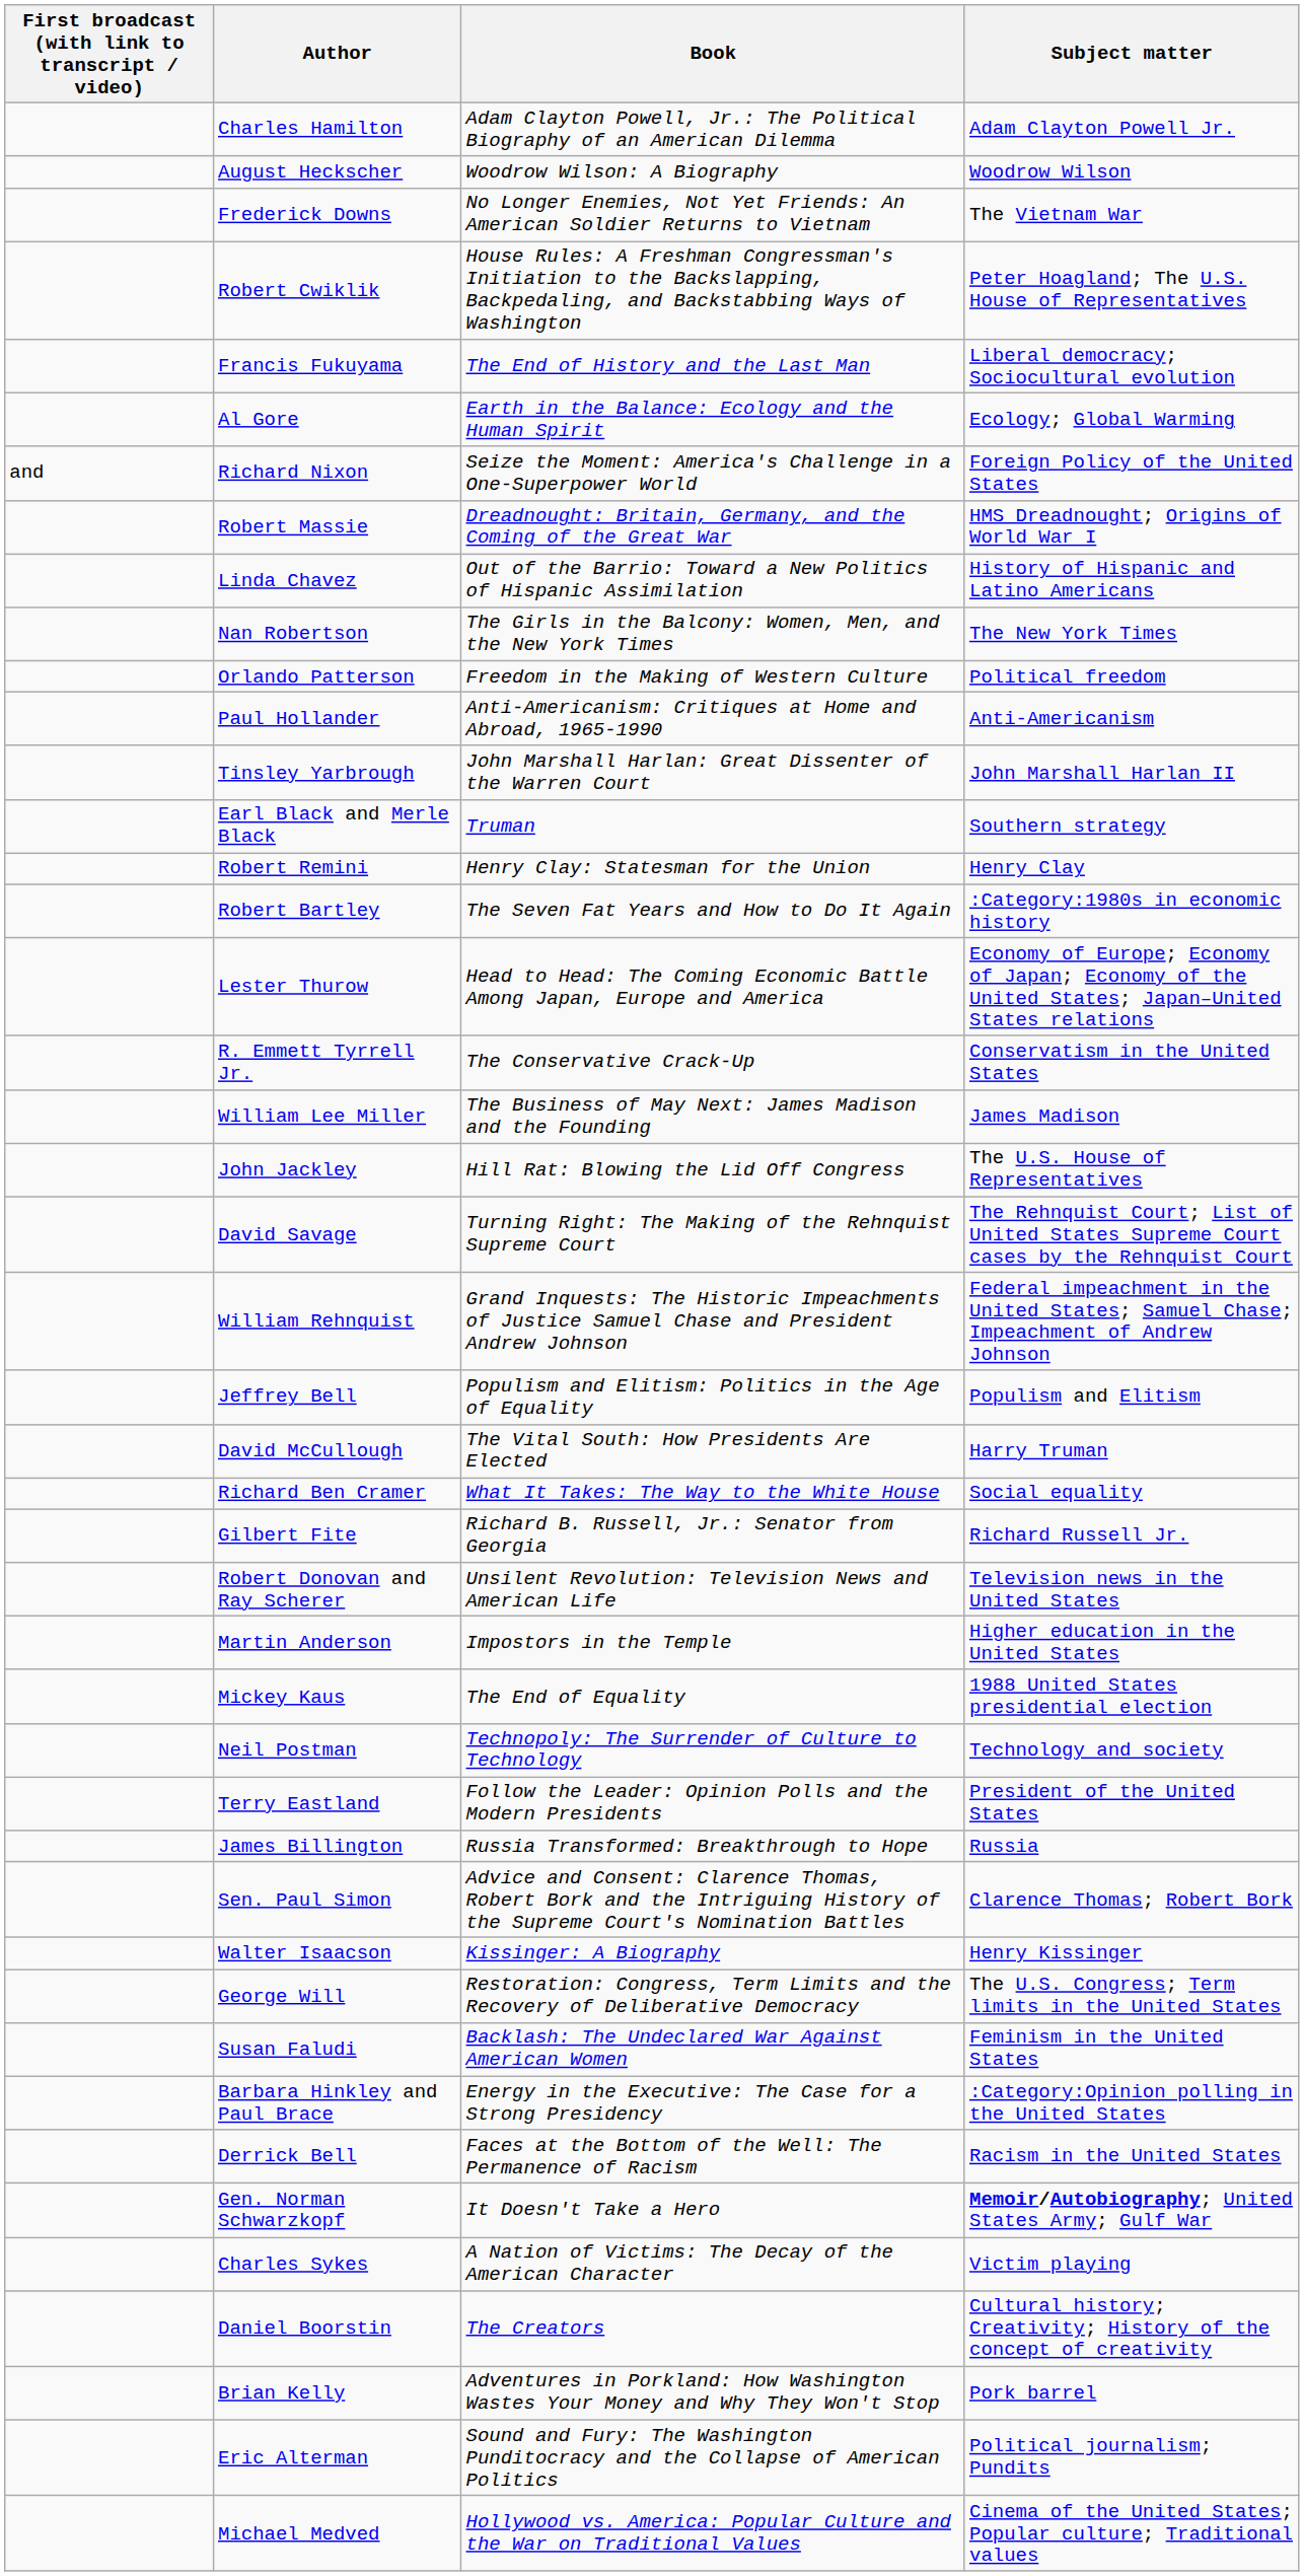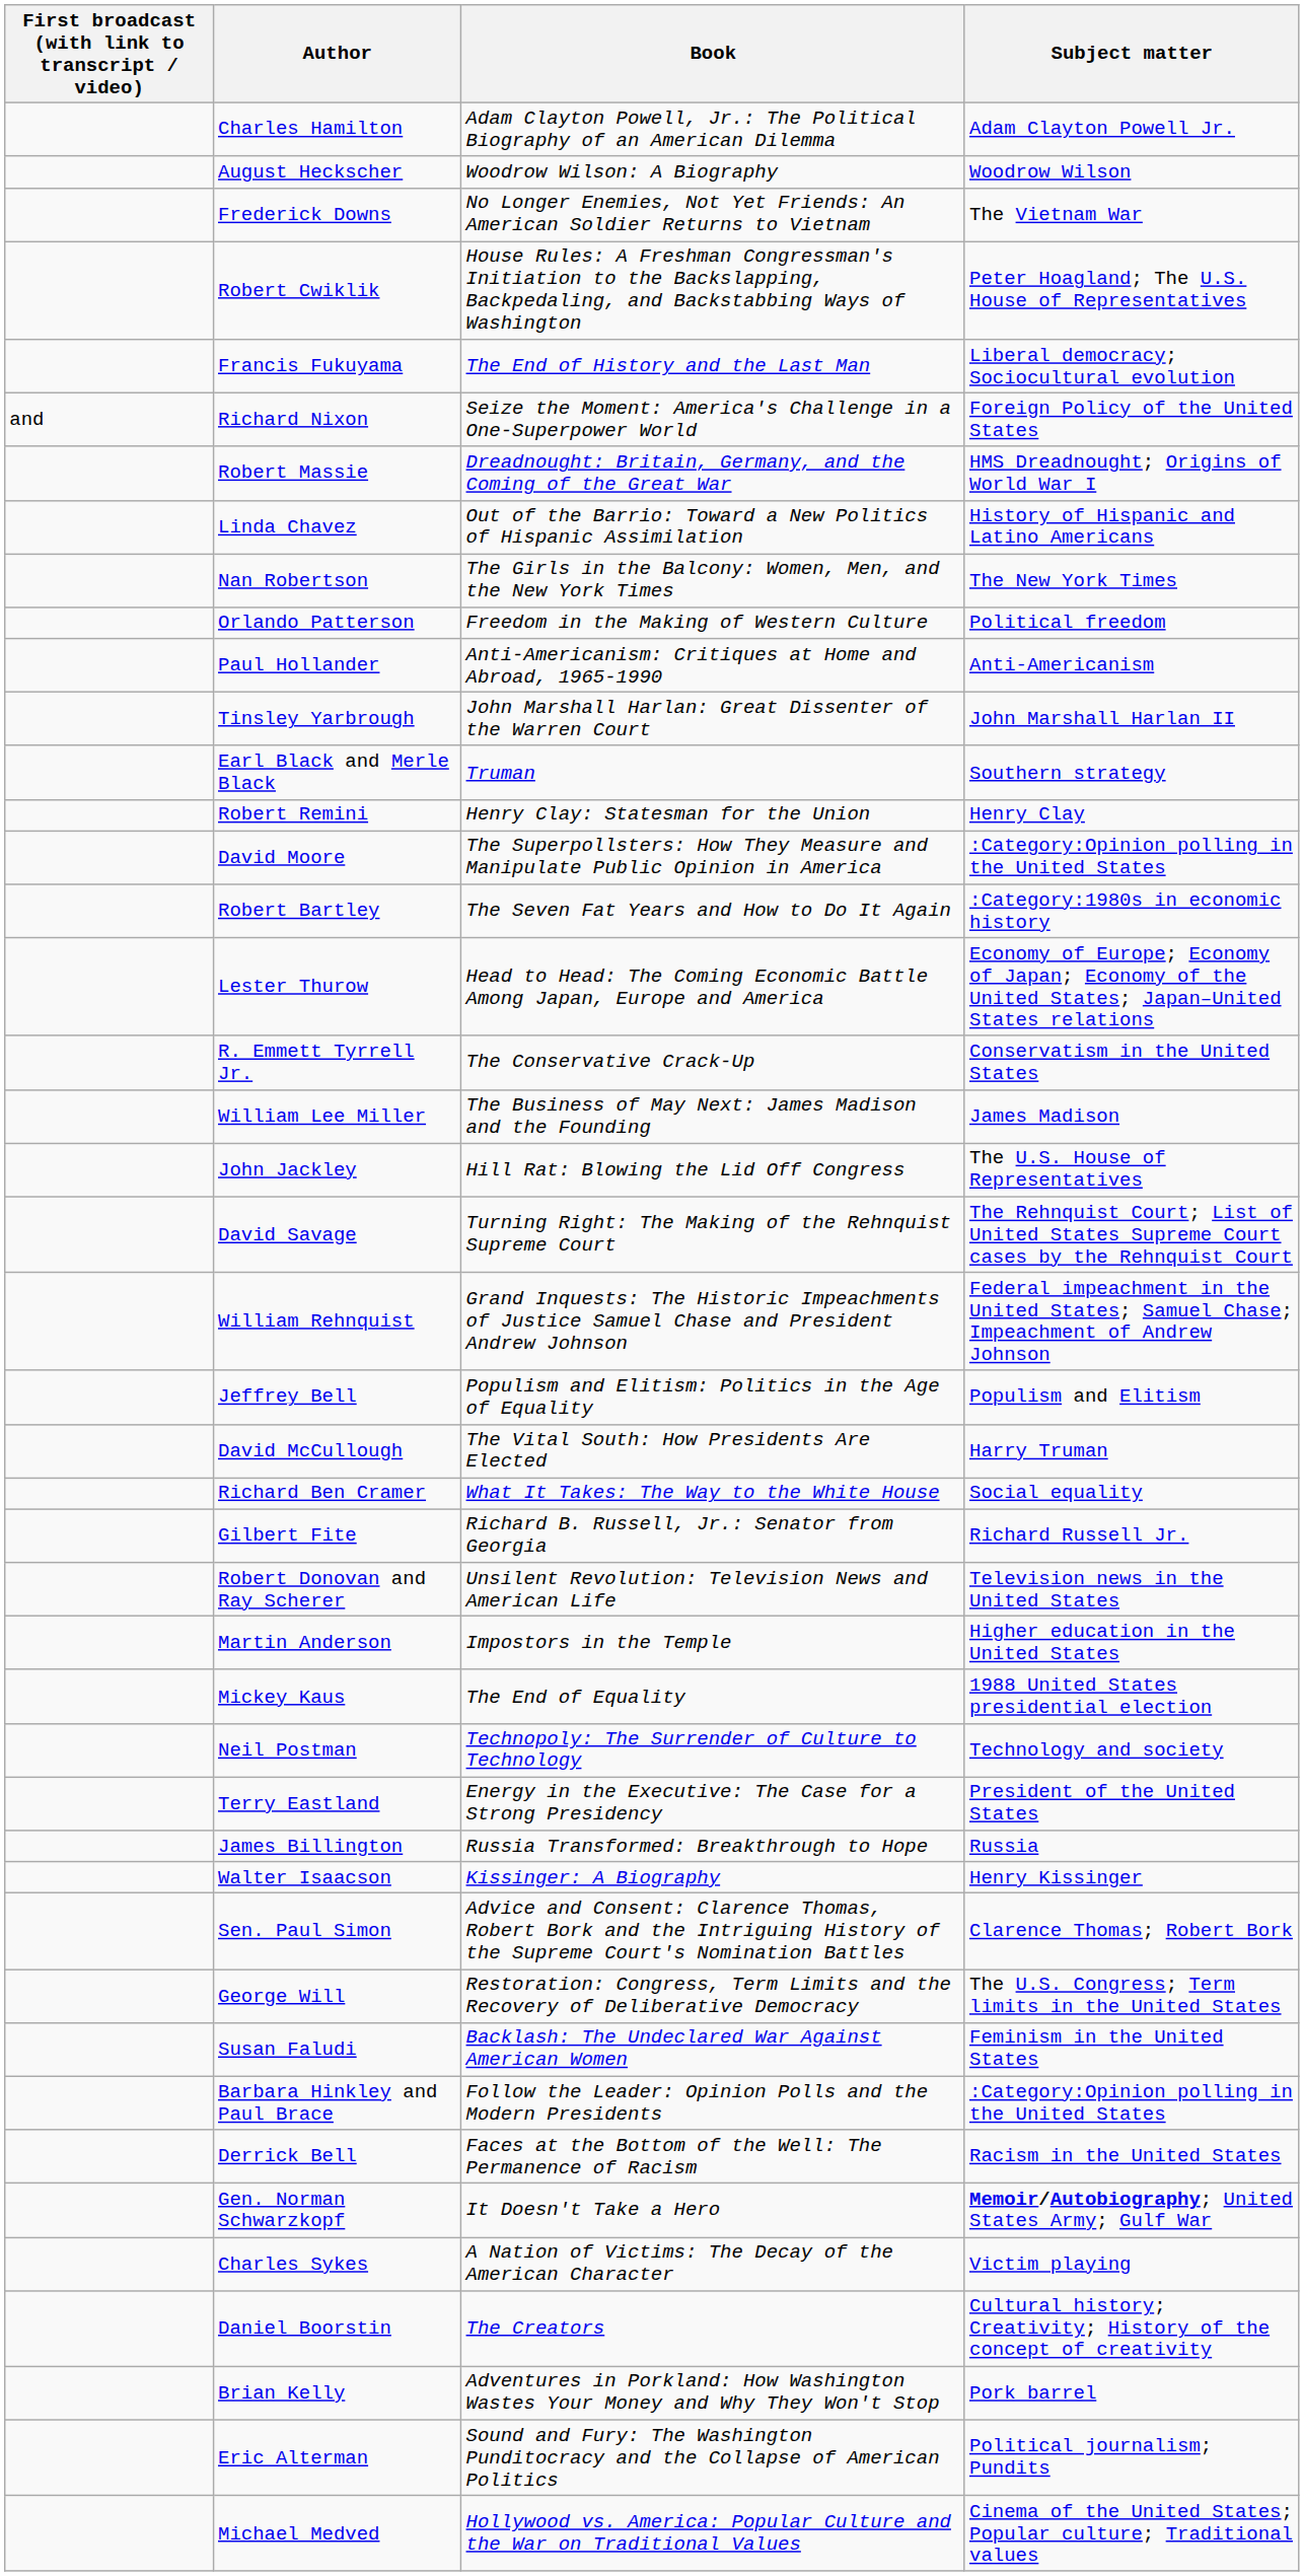 <table class="wikitable" width="99%">
 <tr>
 <th width="100">First broadcast<br>(with link to<br>transcript / video)</th>
 <th width="120">Author</th>
 <th width="250">Book</th>
 <th width="150">Subject matter</th>
 </tr>
 <tr>
 <td></td>
 <td><a href='#'>Charles Hamilton</a></td>
 <td><em>Adam Clayton Powell, Jr.: The Political Biography of an American Dilemma</em></td>
 <td><a href='#'>Adam Clayton Powell Jr.</a></td>
 </tr>
 <tr>
 <td></td>
 <td><a href='#'>August Heckscher</a></td>
 <td><em>Woodrow Wilson: A Biography</em></td>
 <td><a href='#'>Woodrow Wilson</a></td>
 </tr>
 <tr>
 <td></td>
 <td><a href='#'>Frederick Downs</a></td>
 <td><em>No Longer Enemies, Not Yet Friends: An American Soldier Returns to Vietnam</em></td>
 <td>The <a href='#'>Vietnam War</a></td>
 </tr>
 <tr>
 <td></td>
 <td><a href='#'>Robert Cwiklik</a></td>
 <td><em>House Rules: A Freshman Congressman's Initiation to the Backslapping, Backpedaling, and Backstabbing Ways of Washington</em></td>
 <td><a href='#'>Peter Hoagland</a>; The <a href='#'>U.S. House of Representatives</a></td>
 </tr>
 <tr>
 <td></td>
 <td><a href='#'>Francis Fukuyama</a></td>
 <td><em><a href='#'>The End of History and the Last Man</a></em></td>
 <td><a href='#'>Liberal democracy</a>; <a href='#'>Sociocultural evolution</a></td>
-</tr>
-<tr>
-<td></td>
-<td><a href='#'>Al Gore</a></td>
-<td><em><a href='#'>Earth in the Balance: Ecology and the Human Spirit</a></em></td>
-<td><a href='#'>Ecology</a>; <a href='#'>Global Warming</a></td>
 </tr>
 <tr>
 <td> and </td>
 <td><a href='#'>Richard Nixon</a></td>
 <td><em>Seize the Moment: America's Challenge in a One-Superpower World</em></td>
 <td><a href='#'>Foreign Policy of the United States</a></td>
 </tr>
 <tr>
 <td></td>
 <td><a href='#'>Robert Massie</a></td>
 <td><em><a href='#'>Dreadnought: Britain, Germany, and the Coming of the Great War</a></em></td>
 <td><a href='#'>HMS Dreadnought</a>; <a href='#'>Origins of World War I</a></td>
 </tr>
 <tr>
 <td></td>
 <td><a href='#'>Linda Chavez</a></td>
 <td><em>Out of the Barrio: Toward a New Politics of Hispanic Assimilation</em></td>
 <td><a href='#'>History of Hispanic and Latino Americans</a></td>
 </tr>
 <tr>
 <td></td>
 <td><a href='#'>Nan Robertson</a></td>
 <td><em>The Girls in the Balcony: Women, Men, and the New York Times</em></td>
 <td><a href='#'>The New York Times</a></td>
 </tr>
 <tr>
 <td></td>
 <td><a href='#'>Orlando Patterson</a></td>
 <td><em>Freedom in the Making of Western Culture</em></td>
 <td><a href='#'>Political freedom</a></td>
 </tr>
 <tr>
 <td></td>
 <td><a href='#'>Paul Hollander</a></td>
 <td><em>Anti-Americanism: Critiques at Home and Abroad, 1965-1990</em></td>
 <td><a href='#'>Anti-Americanism</a></td>
 </tr>
 <tr>
 <td></td>
 <td><a href='#'>Tinsley Yarbrough</a></td>
 <td><em>John Marshall Harlan: Great Dissenter of the Warren Court</em></td>
 <td><a href='#'>John Marshall Harlan II</a></td>
 </tr>
 <tr>
 <td></td>
 <td><a href='#'>Earl Black</a> and <a href='#'>Merle Black</a></td>
 <td><em><a href='#'>Truman</a></em></td>
 <td><a href='#'>Southern strategy</a></td>
 </tr>
 <tr>
 <td></td>
 <td><a href='#'>Robert Remini</a></td>
 <td><em>Henry Clay: Statesman for the Union</em></td>
 <td><a href='#'>Henry Clay</a></td>
+</tr>
+<tr>
+<td></td>
+<td><a href='#'>David Moore</a></td>
+<td><em>The Superpollsters: How They Measure and Manipulate Public Opinion in America</em></td>
+<td><a href='#'>:Category:Opinion polling in the United States</a></td>
 </tr>
 <tr>
 <td></td>
 <td><a href='#'>Robert Bartley</a></td>
 <td><em>The Seven Fat Years and How to Do It Again</em></td>
 <td><a href='#'>:Category:1980s in economic history</a></td>
 </tr>
 <tr>
 <td></td>
 <td><a href='#'>Lester Thurow</a></td>
 <td><em>Head to Head: The Coming Economic Battle Among Japan, Europe and America</em></td>
 <td><a href='#'>Economy of Europe</a>; <a href='#'>Economy of Japan</a>; <a href='#'>Economy of the United States</a>; <a href='#'>Japan–United States relations</a></td>
 </tr>
 <tr>
 <td></td>
 <td><a href='#'>R. Emmett Tyrrell Jr.</a></td>
 <td><em>The Conservative Crack-Up</em></td>
 <td><a href='#'>Conservatism in the United States</a></td>
 </tr>
 <tr>
 <td></td>
 <td><a href='#'>William Lee Miller</a></td>
 <td><em>The Business of May Next: James Madison and the Founding</em></td>
 <td><a href='#'>James Madison</a></td>
 </tr>
 <tr>
 <td></td>
 <td><a href='#'>John Jackley</a></td>
 <td><em>Hill Rat: Blowing the Lid Off Congress</em></td>
 <td>The <a href='#'>U.S. House of Representatives</a></td>
 </tr>
 <tr>
 <td></td>
 <td><a href='#'>David Savage</a></td>
 <td><em>Turning Right: The Making of the Rehnquist Supreme Court</em></td>
 <td><a href='#'>The Rehnquist Court</a>; <a href='#'>List of United States Supreme Court cases by the Rehnquist Court</a></td>
 </tr>
 <tr>
 <td></td>
 <td><a href='#'>William Rehnquist</a></td>
 <td><em>Grand Inquests: The Historic Impeachments of Justice Samuel Chase and President Andrew Johnson</em></td>
 <td><a href='#'>Federal impeachment in the United States</a>; <a href='#'>Samuel Chase</a>; <a href='#'>Impeachment of Andrew Johnson</a></td>
 </tr>
 <tr>
 <td></td>
 <td><a href='#'>Jeffrey Bell</a></td>
 <td><em>Populism and Elitism: Politics in the Age of Equality</em></td>
 <td><a href='#'>Populism</a> and <a href='#'>Elitism</a></td>
 </tr>
 <tr>
 <td></td>
 <td><a href='#'>David McCullough</a></td>
 <td><em>The Vital South: How Presidents Are Elected</em></td>
 <td><a href='#'>Harry Truman</a></td>
 </tr>
 <tr>
 <td></td>
 <td><a href='#'>Richard Ben Cramer</a></td>
 <td><em><a href='#'>What It Takes: The Way to the White House</a></em></td>
 <td><a href='#'>Social equality</a></td>
 </tr>
 <tr>
 <td></td>
 <td><a href='#'>Gilbert Fite</a></td>
 <td><em>Richard B. Russell, Jr.: Senator from Georgia</em></td>
 <td><a href='#'>Richard Russell Jr.</a></td>
 </tr>
 <tr>
 <td></td>
 <td><a href='#'>Robert Donovan</a> and <a href='#'>Ray Scherer</a></td>
 <td><em>Unsilent Revolution: Television News and American Life</em></td>
 <td><a href='#'>Television news in the United States</a></td>
 </tr>
 <tr>
 <td></td>
 <td><a href='#'>Martin Anderson</a></td>
 <td><em>Impostors in the Temple</em></td>
 <td><a href='#'>Higher education in the United States</a></td>
 </tr>
 <tr>
 <td></td>
 <td><a href='#'>Mickey Kaus</a></td>
 <td><em>The End of Equality</em></td>
 <td><a href='#'>1988 United States presidential election</a></td>
 </tr>
 <tr>
 <td></td>
 <td><a href='#'>Neil Postman</a></td>
 <td><em><a href='#'>Technopoly: The Surrender of Culture to Technology</a></em></td>
 <td><a href='#'>Technology and society</a></td>
 </tr>
 <tr>
 <td></td>
 <td><a href='#'>Terry Eastland</a></td>
-<td><em>Follow the Leader: Opinion Polls and the Modern Presidents</em></td>
+<td><em>Energy in the Executive: The Case for a Strong Presidency</em></td>
 <td><a href='#'>President of the United States</a></td>
 </tr>
 <tr>
 <td></td>
 <td><a href='#'>James Billington</a></td>
 <td><em>Russia Transformed: Breakthrough to Hope</em></td>
 <td><a href='#'>Russia</a></td>
 </tr>
 <tr>
 <td></td>
+<td><a href='#'>Walter Isaacson</a></td>
+<td><em><a href='#'>Kissinger: A Biography</a></em></td>
+<td><a href='#'>Henry Kissinger</a></td>
+</tr>
+<tr>
+<td></td>
 <td><a href='#'>Sen. Paul Simon</a></td>
 <td><em>Advice and Consent: Clarence Thomas, Robert Bork and the Intriguing History of the Supreme Court's Nomination Battles</em></td>
 <td><a href='#'>Clarence Thomas</a>; <a href='#'>Robert Bork</a></td>
-</tr>
-<tr>
-<td></td>
-<td><a href='#'>Walter Isaacson</a></td>
-<td><em><a href='#'>Kissinger: A Biography</a></em></td>
-<td><a href='#'>Henry Kissinger</a></td>
 </tr>
 <tr>
 <td></td>
 <td><a href='#'>George Will</a></td>
 <td><em>Restoration: Congress, Term Limits and the Recovery of Deliberative Democracy</em></td>
 <td>The <a href='#'>U.S. Congress</a>; <a href='#'>Term limits in the United States</a></td>
 </tr>
 <tr>
 <td></td>
 <td><a href='#'>Susan Faludi</a></td>
 <td><em><a href='#'>Backlash: The Undeclared War Against American Women</a></em></td>
 <td><a href='#'>Feminism in the United States</a></td>
 </tr>
 <tr>
 <td></td>
 <td><a href='#'>Barbara Hinkley</a> and <a href='#'>Paul Brace</a></td>
-<td><em>Energy in the Executive: The Case for a Strong Presidency</em></td>
+<td><em>Follow the Leader: Opinion Polls and the Modern Presidents</em></td>
 <td><a href='#'>:Category:Opinion polling in the United States</a></td>
 </tr>
 <tr>
 <td></td>
 <td><a href='#'>Derrick Bell</a></td>
 <td><em>Faces at the Bottom of the Well: The Permanence of Racism</em></td>
 <td><a href='#'>Racism in the United States</a></td>
 </tr>
 <tr>
 <td></td>
 <td><a href='#'>Gen. Norman Schwarzkopf</a></td>
 <td><em>It Doesn't Take a Hero</em></td>
 <td><strong><a href='#'>Memoir</a>/<a href='#'>Autobiography</a></strong>; <a href='#'>United States Army</a>; <a href='#'>Gulf War</a></td>
 </tr>
 <tr>
 <td></td>
 <td><a href='#'>Charles Sykes</a></td>
 <td><em>A Nation of Victims: The Decay of the American Character</em></td>
 <td><a href='#'>Victim playing</a></td>
 </tr>
 <tr>
 <td></td>
 <td><a href='#'>Daniel Boorstin</a></td>
 <td><em><a href='#'>The Creators</a></em></td>
 <td><a href='#'>Cultural history</a>; <a href='#'>Creativity</a>; <a href='#'>History of the concept of creativity</a></td>
 </tr>
 <tr>
 <td></td>
 <td><a href='#'>Brian Kelly</a></td>
 <td><em>Adventures in Porkland: How Washington Wastes Your Money and Why They Won't Stop</em></td>
 <td><a href='#'>Pork barrel</a></td>
 </tr>
 <tr>
 <td></td>
 <td><a href='#'>Eric Alterman</a></td>
 <td><em>Sound and Fury: The Washington Punditocracy and the Collapse of American Politics</em></td>
 <td><a href='#'>Political journalism</a>; <a href='#'>Pundits</a></td>
 </tr>
 <tr>
 <td></td>
 <td><a href='#'>Michael Medved</a></td>
 <td><em><a href='#'>Hollywood vs. America: Popular Culture and the War on Traditional Values</a></em></td>
 <td><a href='#'>Cinema of the United States</a>; <a href='#'>Popular culture</a>; <a href='#'>Traditional values</a></td>
 </tr>
 </table>
